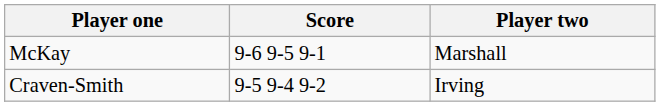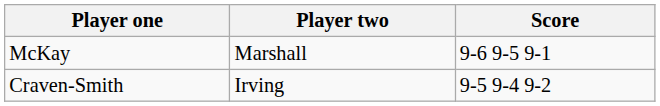 <table class="wikitable">
 <tr>
 <th width=170>Player one</th>
+<th width=170>Player two</th>
 <th width=150>Score</th>
-<th width=170>Player two</th>
 </tr>
 <tr>
 <td> McKay</td>
+<td> Marshall</td>
 <td>9-6 9-5 9-1</td>
-<td> Marshall</td>
 </tr>
 <tr>
 <td> Craven-Smith</td>
+<td> Irving</td>
 <td>9-5 9-4 9-2</td>
-<td> Irving</td>
 </tr>
 </table>
